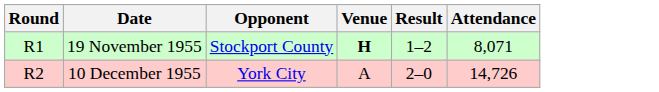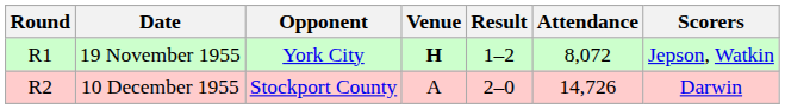 <table class="wikitable" style="font-size:100%; text-align:center">
 <tr>
 <th>Round</th>
 <th>Date</th>
 <th>Opponent</th>
 <th>Venue</th>
 <th>Result</th>
 <th>Attendance</th>
+<th>Scorers</th>
 </tr>
 <tr style="background-color: #CCFFCC;">
 <td>R1</td>
 <td>19 November 1955</td>
-<td><a href='#'>Stockport County</a></td>
+<td><a href='#'>York City</a></td>
 <td><strong>H</strong></td>
 <td>1–2</td>
-<td>8,071</td>
+<td>8,072</td>
+<td><a href='#'>Jepson</a>, <a href='#'>Watkin</a></td>
 </tr>
 <tr style="background-color: #FFCCCC;">
 <td>R2</td>
 <td>10 December 1955</td>
-<td><a href='#'>York City</a></td>
+<td><a href='#'>Stockport County</a></td>
 <td>A</td>
 <td>2–0</td>
 <td>14,726</td>
+<td><a href='#'>Darwin</a></td>
 </tr>
 </table>
